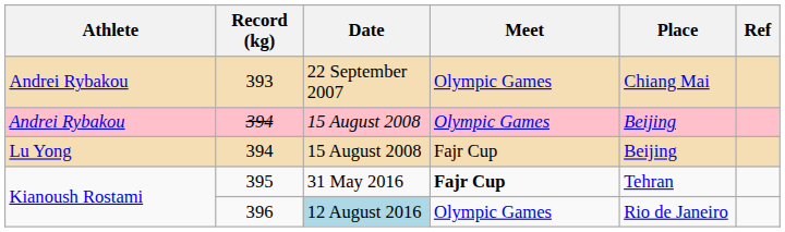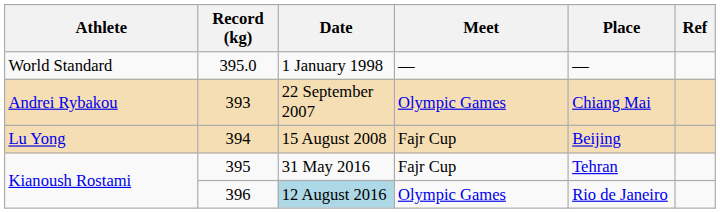 <table class="wikitable" style="font-size:90%; width: 70%;">
 <tr>
 <th width=20%>Athlete</th>
 <th width=8%>Record (kg)</th>
 <th width=12%>Date</th>
 <th width=18%>Meet</th>
 <th width=11%>Place</th>
 <th width=3%>Ref</th>
 </tr>
+<tr>
+<td>World Standard</td>
+<td align="center">395.0</td>
+<td>1 January 1998</td>
+<td>—</td>
+<td>—</td>
+<td></td>
+</tr>
 <tr bgcolor=Wheat>
 <td> <a href='#'>Andrei Rybakou</a> </td>
 <td align="center">393</td>
 <td>22 September 2007</td>
 <td><a href='#'>Olympic Games</a></td>
 <td><a href='#'>Chiang Mai</a></td>
-<td></td>
-</tr>
-<tr bgcolor=pink>
-<td><em> <a href='#'>Andrei Rybakou</a></em> </td>
-<td align="center"><em><s>394</s></em></td>
-<td><em>15 August 2008</em></td>
-<td><em><a href='#'>Olympic Games</a></em></td>
-<td><em><a href='#'>Beijing</a></em></td>
 <td></td>
 </tr>
 <tr bgcolor=Wheat>
 <td> <a href='#'>Lu Yong</a> </td>
 <td align="center">394</td>
 <td>15 August 2008</td>
 <td>Fajr Cup</td>
 <td><a href='#'>Beijing</a></td>
 <td></td>
 </tr>
 <tr>
 <td rowspan=2> <a href='#'>Kianoush Rostami</a></td>
 <td align="center">395</td>
 <td>31 May 2016</td>
-<td><strong>Fajr Cup</strong></td>
+<td>Fajr Cup</td>
 <td><a href='#'>Tehran</a></td>
 <td></td>
 </tr>
 <tr>
 <td align="center">396</td>
 <td style="background: lightblue;">12 August 2016</td>
 <td><a href='#'>Olympic Games</a></td>
 <td><a href='#'>Rio de Janeiro</a></td>
 <td></td>
 </tr>
 </table>
